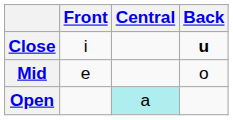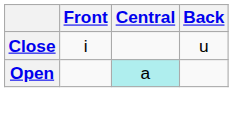 <table class="wikitable" style="text-align:center">
 <tr>
 <th></th>
 <th><a href='#'>Front</a></th>
 <th><a href='#'>Central</a></th>
 <th><a href='#'>Back</a></th>
 </tr>
 <tr align="center">
 <th><a href='#'>Close</a></th>
 <td>i</td>
 <td></td>
-<td><strong>u</strong></td>
-</tr>
-<tr align="center">
-<th><a href='#'>Mid</a></th>
-<td>e</td>
-<td></td>
-<td>o</td>
+<td>u</td>
 </tr>
 <tr align="center">
 <th><a href='#'>Open</a></th>
 <td></td>
 <td style="background: paleturquoise;">a</td>
 <td></td>
 </tr>
 </table>
